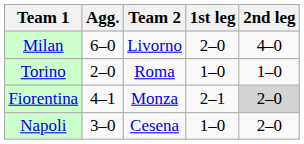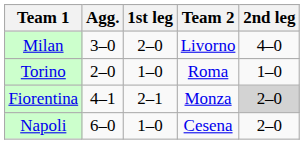 <table class="wikitable" style="text-align: center">
 <tr>
 <th>Team 1</th>
 <th>Agg.</th>
+<th>1st leg</th>
 <th>Team 2</th>
-<th>1st leg</th>
 <th>2nd leg</th>
 </tr>
 <tr>
 <td bgcolor="ccffcc"><a href='#'>Milan</a></td>
-<td>6–0</td>
+<td>3–0</td>
+<td>2–0</td>
 <td><a href='#'>Livorno</a></td>
-<td>2–0</td>
 <td>4–0</td>
 </tr>
 <tr>
 <td bgcolor="ccffcc"><a href='#'>Torino</a></td>
 <td>2–0</td>
+<td>1–0</td>
 <td><a href='#'>Roma</a></td>
-<td>1–0</td>
 <td>1–0</td>
 </tr>
 <tr>
 <td bgcolor="ccffcc"><a href='#'>Fiorentina</a></td>
 <td>4–1</td>
+<td>2–1</td>
 <td><a href='#'>Monza</a></td>
-<td>2–1</td>
 <td style="background: lightgrey;">2–0</td>
 </tr>
 <tr>
 <td bgcolor="ccffcc"><a href='#'>Napoli</a></td>
-<td>3–0</td>
+<td>6–0</td>
+<td>1–0</td>
 <td><a href='#'>Cesena</a></td>
-<td>1–0</td>
 <td>2–0</td>
 </tr>
 </table>
